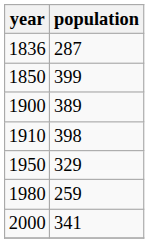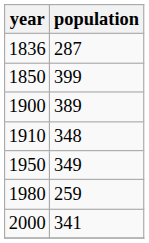 <table class="wikitable">
 <tr>
 <th>year</th>
 <th>population</th>
 </tr>
 <tr>
 <td>1836</td>
 <td>287</td>
 </tr>
 <tr>
 <td>1850</td>
 <td>399</td>
 </tr>
 <tr>
 <td>1900</td>
 <td>389</td>
 </tr>
 <tr>
 <td>1910</td>
-<td>398</td>
+<td>348</td>
 </tr>
 <tr>
 <td>1950</td>
-<td>329</td>
+<td>349</td>
 </tr>
 <tr>
 <td>1980</td>
 <td>259</td>
 </tr>
 <tr>
 <td>2000</td>
 <td>341</td>
 </tr>
 <tr>
 </tr>
 </table>
